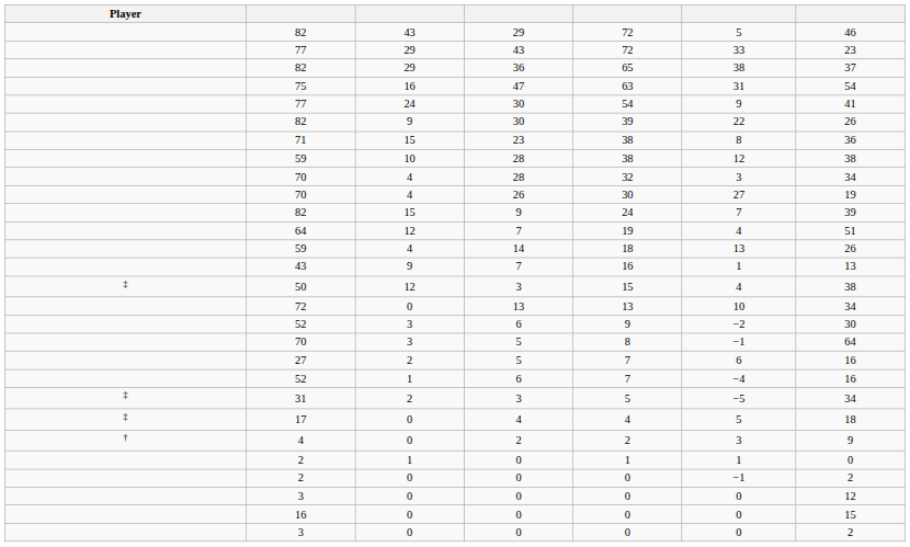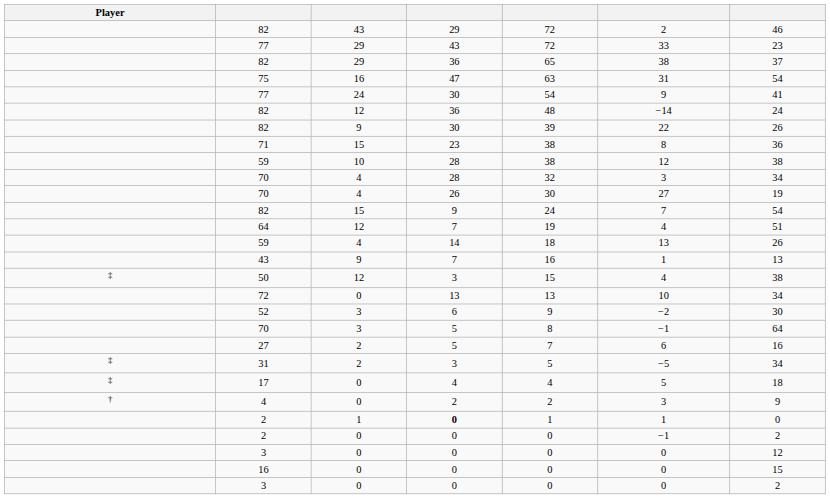 <table class="wikitable sortable" style="width:100%; text-align:center;">
 <tr align=center>
 <th>Player</th>
 <th></th>
 <th></th>
 <th></th>
 <th></th>
 <th data-sort-type="number"></th>
 <th></th>
 </tr>
 <tr>
 <td></td>
 <td>82</td>
 <td>43</td>
 <td>29</td>
 <td>72</td>
-<td>5</td>
+<td>2</td>
 <td>46</td>
 </tr>
 <tr>
 <td></td>
 <td>77</td>
 <td>29</td>
 <td>43</td>
 <td>72</td>
 <td>33</td>
 <td>23</td>
 </tr>
 <tr>
 <td></td>
 <td>82</td>
 <td>29</td>
 <td>36</td>
 <td>65</td>
 <td>38</td>
 <td>37</td>
 </tr>
 <tr>
 <td></td>
 <td>75</td>
 <td>16</td>
 <td>47</td>
 <td>63</td>
 <td>31</td>
 <td>54</td>
 </tr>
 <tr>
 <td></td>
 <td>77</td>
 <td>24</td>
 <td>30</td>
 <td>54</td>
 <td>9</td>
 <td>41</td>
+</tr>
+<tr>
+<td></td>
+<td>82</td>
+<td>12</td>
+<td>36</td>
+<td>48</td>
+<td>−14</td>
+<td>24</td>
 </tr>
 <tr>
 <td></td>
 <td>82</td>
 <td>9</td>
 <td>30</td>
 <td>39</td>
 <td>22</td>
 <td>26</td>
 </tr>
 <tr>
 <td></td>
 <td>71</td>
 <td>15</td>
 <td>23</td>
 <td>38</td>
 <td>8</td>
 <td>36</td>
 </tr>
 <tr>
 <td></td>
 <td>59</td>
 <td>10</td>
 <td>28</td>
 <td>38</td>
 <td>12</td>
 <td>38</td>
 </tr>
 <tr>
 <td></td>
 <td>70</td>
 <td>4</td>
 <td>28</td>
 <td>32</td>
 <td>3</td>
 <td>34</td>
 </tr>
 <tr>
 <td></td>
 <td>70</td>
 <td>4</td>
 <td>26</td>
 <td>30</td>
 <td>27</td>
 <td>19</td>
 </tr>
 <tr>
 <td></td>
 <td>82</td>
 <td>15</td>
 <td>9</td>
 <td>24</td>
 <td>7</td>
-<td>39</td>
+<td>54</td>
 </tr>
 <tr>
 <td></td>
 <td>64</td>
 <td>12</td>
 <td>7</td>
 <td>19</td>
 <td>4</td>
 <td>51</td>
 </tr>
 <tr>
 <td></td>
 <td>59</td>
 <td>4</td>
 <td>14</td>
 <td>18</td>
 <td>13</td>
 <td>26</td>
 </tr>
 <tr>
 <td></td>
 <td>43</td>
 <td>9</td>
 <td>7</td>
 <td>16</td>
 <td>1</td>
 <td>13</td>
 </tr>
 <tr>
 <td><sup>‡</sup></td>
 <td>50</td>
 <td>12</td>
 <td>3</td>
 <td>15</td>
 <td>4</td>
 <td>38</td>
 </tr>
 <tr>
 <td></td>
 <td>72</td>
 <td>0</td>
 <td>13</td>
 <td>13</td>
 <td>10</td>
 <td>34</td>
 </tr>
 <tr>
 <td></td>
 <td>52</td>
 <td>3</td>
 <td>6</td>
 <td>9</td>
 <td>−2</td>
 <td>30</td>
 </tr>
 <tr>
 <td></td>
 <td>70</td>
 <td>3</td>
 <td>5</td>
 <td>8</td>
 <td>−1</td>
 <td>64</td>
 </tr>
 <tr>
 <td></td>
 <td>27</td>
 <td>2</td>
 <td>5</td>
 <td>7</td>
 <td>6</td>
 <td>16</td>
 </tr>
 <tr>
-<td></td>
-<td>52</td>
-<td>1</td>
-<td>6</td>
-<td>7</td>
-<td>−4</td>
-<td>16</td>
-</tr>
-<tr>
 <td><sup>‡</sup></td>
 <td>31</td>
 <td>2</td>
 <td>3</td>
 <td>5</td>
 <td>−5</td>
 <td>34</td>
 </tr>
 <tr>
 <td><sup>‡</sup></td>
 <td>17</td>
 <td>0</td>
 <td>4</td>
 <td>4</td>
 <td>5</td>
 <td>18</td>
 </tr>
 <tr>
 <td><sup>†</sup></td>
 <td>4</td>
 <td>0</td>
 <td>2</td>
 <td>2</td>
 <td>3</td>
 <td>9</td>
 </tr>
 <tr>
 <td></td>
 <td>2</td>
 <td>1</td>
-<td>0</td>
+<td><strong>0</strong></td>
 <td>1</td>
 <td>1</td>
 <td>0</td>
 </tr>
 <tr>
 <td></td>
 <td>2</td>
 <td>0</td>
 <td>0</td>
 <td>0</td>
 <td>−1</td>
 <td>2</td>
 </tr>
 <tr>
 <td></td>
 <td>3</td>
 <td>0</td>
 <td>0</td>
 <td>0</td>
 <td>0</td>
 <td>12</td>
 </tr>
 <tr>
 <td></td>
 <td>16</td>
 <td>0</td>
 <td>0</td>
 <td>0</td>
 <td>0</td>
 <td>15</td>
 </tr>
 <tr>
 <td></td>
 <td>3</td>
 <td>0</td>
 <td>0</td>
 <td>0</td>
 <td>0</td>
 <td>2</td>
 </tr>
 </table>
